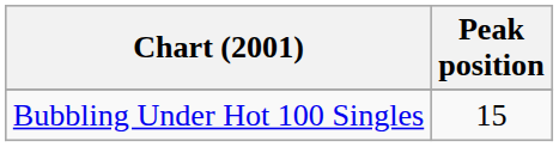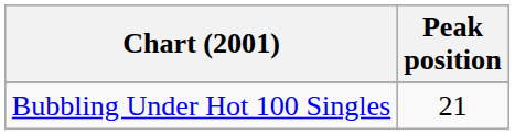 <table class="wikitable sortable">
 <tr>
 <th align="center">Chart (2001)</th>
 <th align="center">Peak<br>position</th>
 </tr>
 <tr>
 </tr>
 <tr>
 <td><a href='#'>Bubbling Under Hot 100 Singles</a></td>
-<td align="center">15</td>
+<td align="center">21</td>
 </tr>
 </table>
